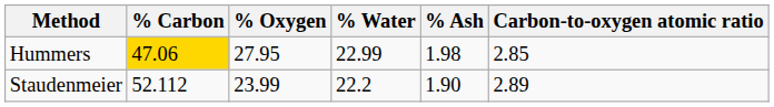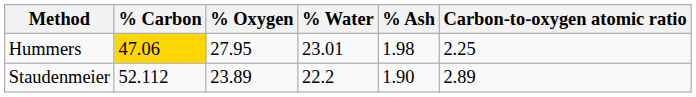 <table class="wikitable">
 <tr>
 <th>Method</th>
 <th>% Carbon</th>
 <th>% Oxygen</th>
 <th>% Water</th>
 <th>% Ash</th>
 <th>Carbon-to-oxygen atomic ratio</th>
 </tr>
 <tr>
 <td>Hummers</td>
 <td style="background: gold;">47.06</td>
 <td>27.95</td>
-<td>22.99</td>
+<td>23.01</td>
 <td>1.98</td>
-<td>2.85</td>
+<td>2.25</td>
 </tr>
 <tr>
 <td>Staudenmeier</td>
 <td>52.112</td>
-<td>23.99</td>
+<td>23.89</td>
 <td>22.2</td>
 <td>1.90</td>
 <td>2.89</td>
 </tr>
 </table>
